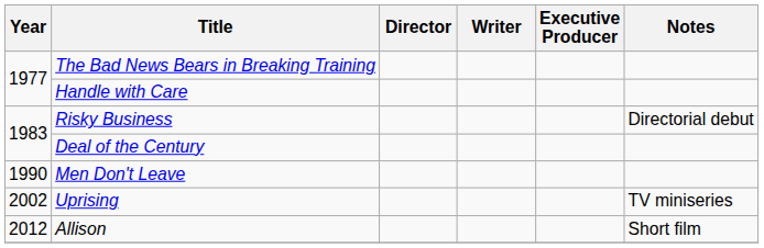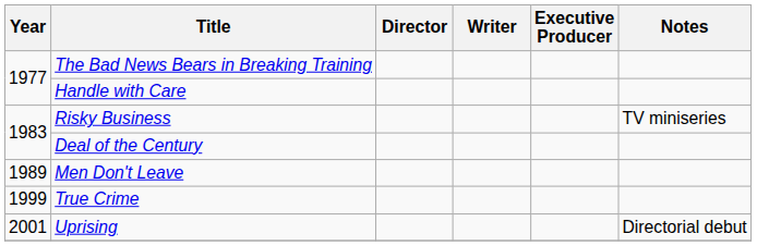 <table class="wikitable">
 <tr>
 <th>Year</th>
 <th>Title</th>
 <th width="65">Director</th>
 <th width="65">Writer</th>
 <th>Executive<br>Producer</th>
 <th>Notes</th>
 </tr>
 <tr>
 <td rowspan=2>1977</td>
 <td><em><a href='#'>The Bad News Bears in Breaking Training</a></em></td>
 <td></td>
 <td></td>
 <td></td>
 <td></td>
 </tr>
 <tr>
 <td><em><a href='#'>Handle with Care</a></em></td>
 <td></td>
 <td></td>
 <td></td>
 <td></td>
 </tr>
 <tr>
 <td rowspan=2>1983</td>
 <td><em><a href='#'>Risky Business</a></em></td>
 <td></td>
 <td></td>
 <td></td>
-<td>Directorial debut</td>
+<td>TV miniseries</td>
 </tr>
 <tr>
 <td><em><a href='#'>Deal of the Century</a></em></td>
 <td></td>
 <td></td>
 <td></td>
 <td></td>
 </tr>
 <tr>
-<td>1990</td>
+<td>1989</td>
 <td><em><a href='#'>Men Don't Leave</a></em></td>
 <td></td>
 <td></td>
 <td></td>
 <td></td>
 </tr>
 <tr>
-<td>2002</td>
+<td>1999</td>
+<td><em><a href='#'>True Crime</a></em></td>
+<td></td>
+<td></td>
+<td></td>
+<td></td>
+</tr>
+<tr>
+<td>2001</td>
 <td><em><a href='#'>Uprising</a></em></td>
 <td></td>
 <td></td>
 <td></td>
-<td>TV miniseries</td>
-</tr>
-<tr>
-<td>2012</td>
-<td><em>Allison</em></td>
-<td></td>
-<td></td>
-<td></td>
-<td>Short film</td>
+<td>Directorial debut</td>
 </tr>
 <tr>
 </tr>
 </table>
